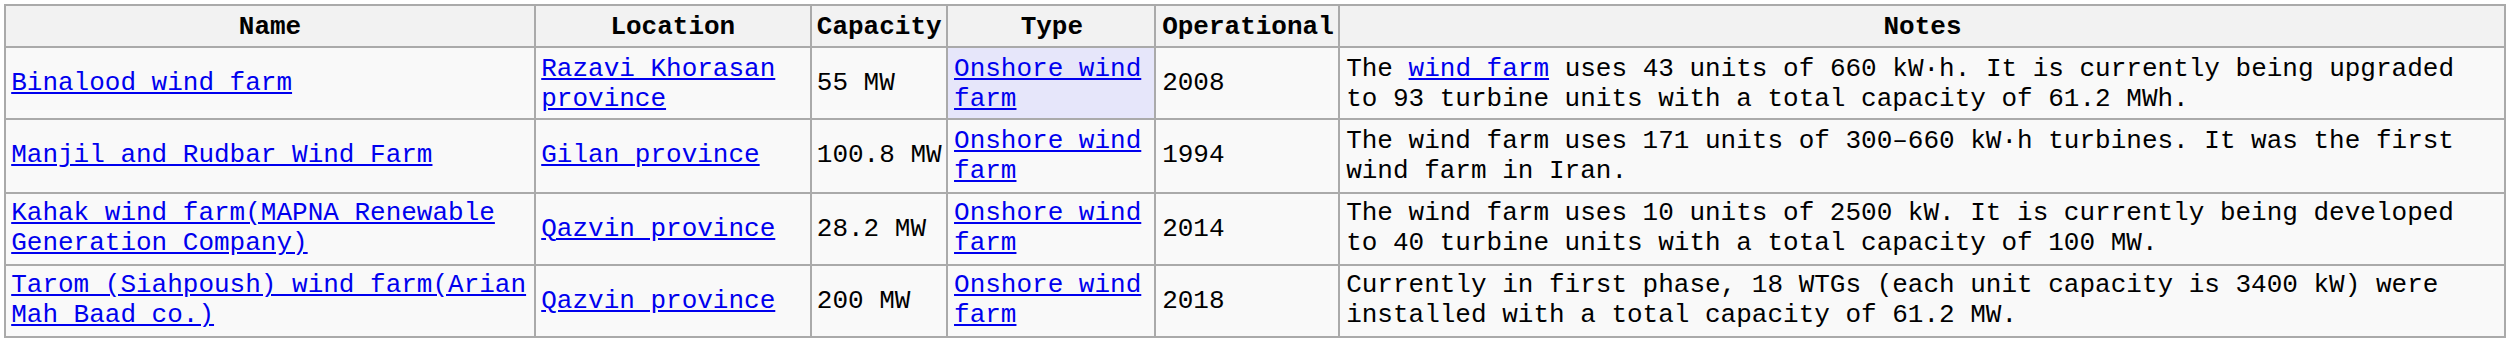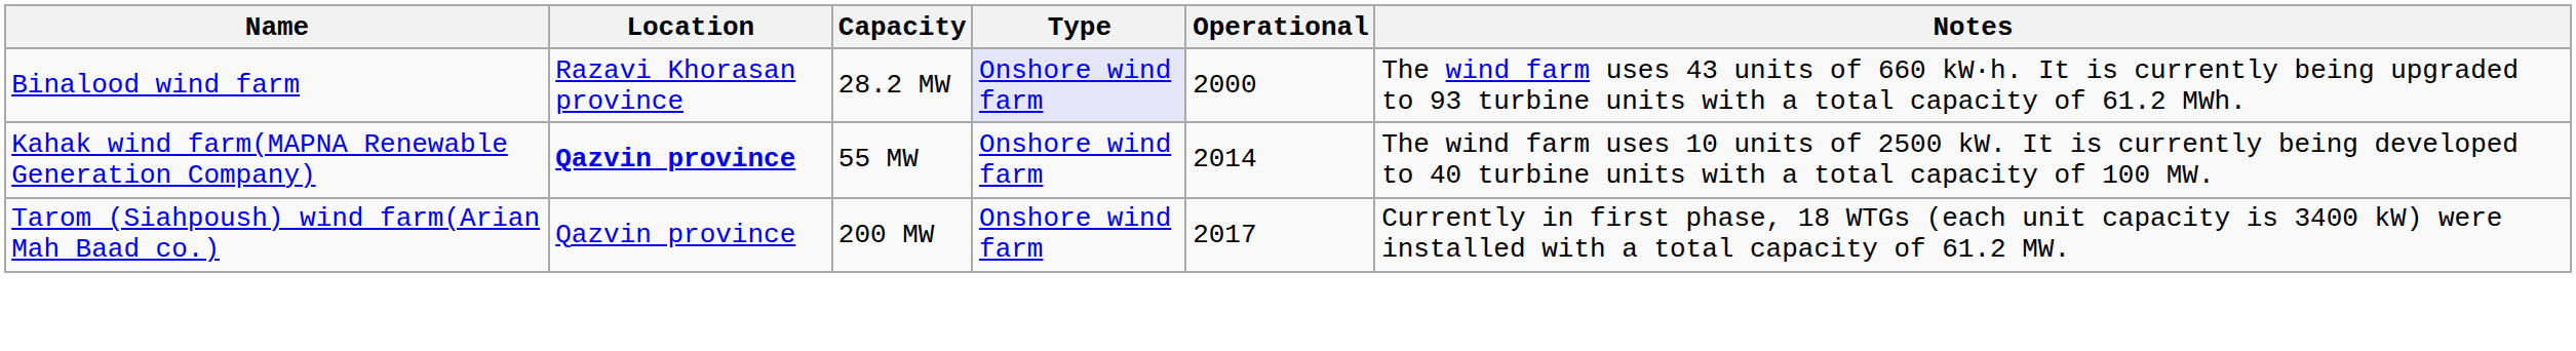 <table class="wikitable sortable">
 <tr>
 <th>Name</th>
 <th>Location</th>
 <th>Capacity</th>
 <th>Type</th>
 <th>Operational</th>
 <th>Notes</th>
 </tr>
 <tr>
 <td><a href='#'>Binalood wind farm</a></td>
 <td><a href='#'>Razavi Khorasan province</a></td>
-<td>55 MW</td>
+<td>28.2 MW</td>
 <td style="background: lavender;"><a href='#'>Onshore wind farm</a></td>
-<td>2008</td>
+<td>2000</td>
 <td>The <a href='#'>wind farm</a> uses 43 units of 660 kW·h. It is currently being upgraded to 93 turbine units with a total capacity of 61.2 MWh.</td>
 </tr>
 <tr>
-<td><a href='#'>Manjil and Rudbar Wind Farm</a></td>
-<td><a href='#'>Gilan province</a></td>
-<td>100.8 MW</td>
-<td><a href='#'>Onshore wind farm</a></td>
-<td>1994</td>
-<td>The wind farm uses 171 units of 300–660 kW·h turbines. It was the first wind farm in Iran.</td>
-</tr>
-<tr>
 <td><a href='#'>Kahak wind farm(MAPNA Renewable Generation Company)</a></td>
-<td><a href='#'>Qazvin province</a></td>
-<td>28.2 MW</td>
+<td><strong><a href='#'>Qazvin province</a></strong></td>
+<td>55 MW</td>
 <td><a href='#'>Onshore wind farm</a></td>
 <td>2014</td>
 <td>The wind farm uses 10 units of 2500 kW. It is currently being developed to 40 turbine units with a total capacity of 100 MW.</td>
 </tr>
 <tr>
 <td><a href='#'>Tarom (Siahpoush) wind farm(Arian Mah Baad co.)</a></td>
 <td><a href='#'>Qazvin province</a></td>
 <td>200 MW</td>
 <td><a href='#'>Onshore wind farm</a></td>
-<td>2018</td>
+<td>2017</td>
 <td>Currently in first phase, 18 WTGs (each unit capacity is 3400 kW) were installed with a total capacity of 61.2 MW.</td>
 </tr>
 </table>
